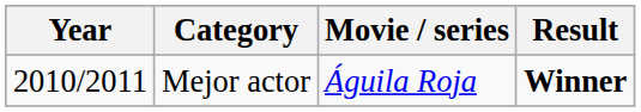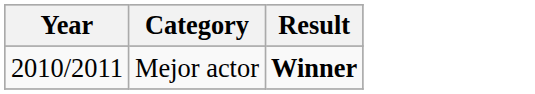 <table border="1" class="wikitable">
 <tr>
 <th><strong>Year</strong></th>
 <th><strong>Category</strong></th>
-<th>Movie / series <br></th>
 <th><strong>Result</strong></th>
 </tr>
 <tr>
 <td>2010/2011</td>
 <td>Mejor actor</td>
-<td><em><a href='#'>Águila Roja</a></em></td>
 <td><strong>Winner</strong></td>
 </tr>
 </table>
